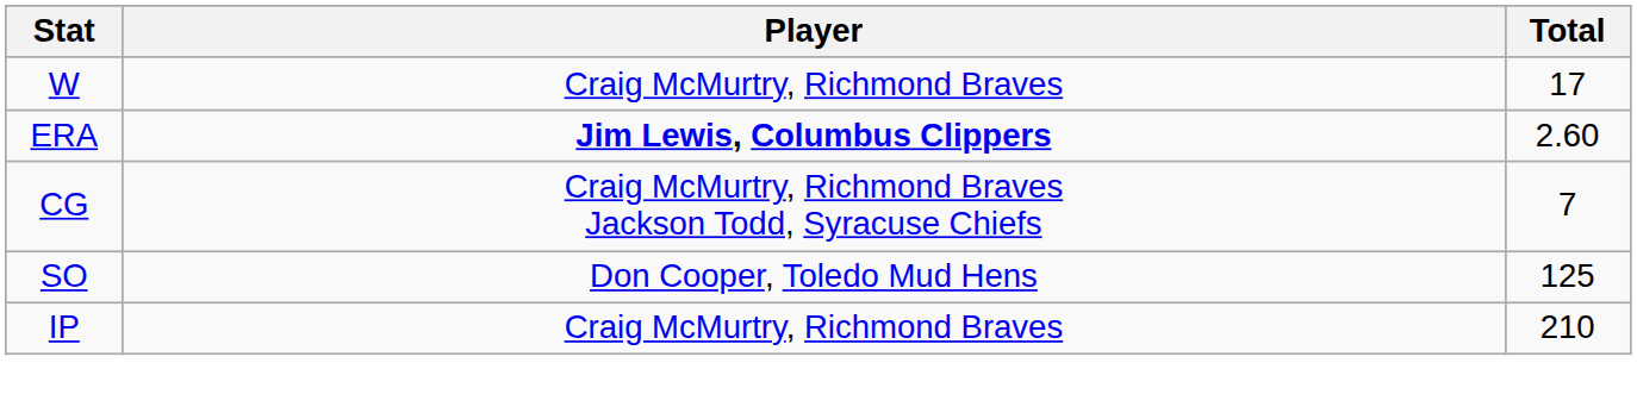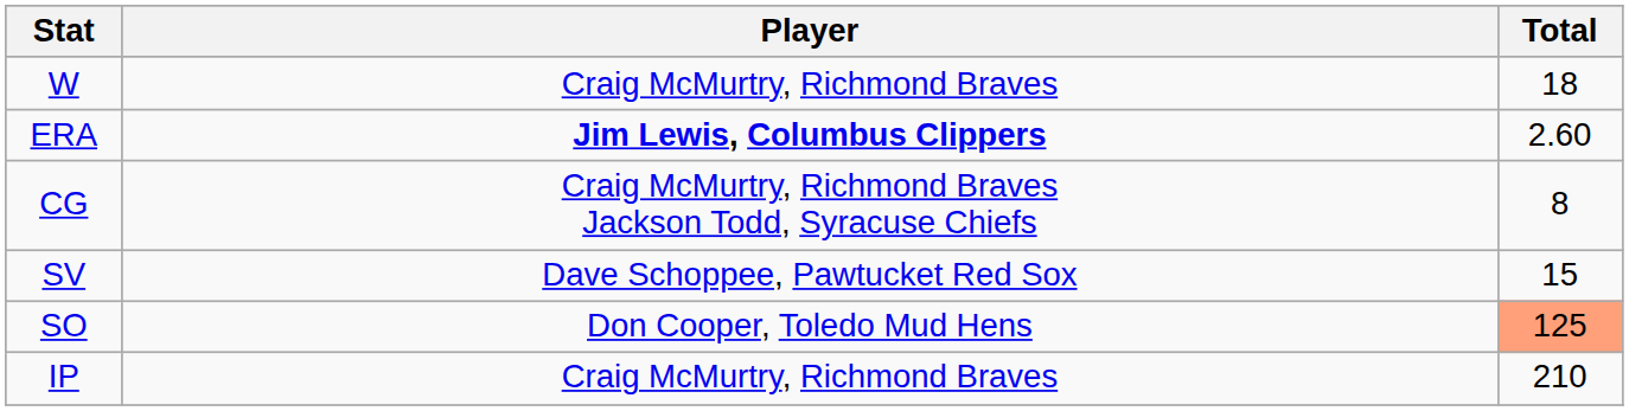 <table class="wikitable" width="40%" style="text-align:center;">
 <tr>
 <th width="5%">Stat</th>
 <th width="60%">Player</th>
 <th width="5%">Total</th>
 </tr>
 <tr>
 <td><a href='#'>W</a></td>
 <td><a href='#'>Craig McMurtry</a>, <a href='#'>Richmond Braves</a></td>
-<td>17</td>
+<td>18</td>
 </tr>
 <tr>
 <td><a href='#'>ERA</a></td>
 <td><strong><a href='#'>Jim Lewis</a>, <a href='#'>Columbus Clippers</a></strong></td>
 <td>2.60</td>
 </tr>
 <tr>
 <td><a href='#'>CG</a></td>
 <td><a href='#'>Craig McMurtry</a>, <a href='#'>Richmond Braves</a> <br> <a href='#'>Jackson Todd</a>, <a href='#'>Syracuse Chiefs</a></td>
-<td>7</td>
+<td>8</td>
+</tr>
+<tr>
+<td><a href='#'>SV</a></td>
+<td><a href='#'>Dave Schoppee</a>, <a href='#'>Pawtucket Red Sox</a></td>
+<td>15</td>
 </tr>
 <tr>
 <td><a href='#'>SO</a></td>
 <td><a href='#'>Don Cooper</a>, <a href='#'>Toledo Mud Hens</a></td>
-<td>125</td>
+<td style="background: lightsalmon;">125</td>
 </tr>
 <tr>
 <td><a href='#'>IP</a></td>
 <td><a href='#'>Craig McMurtry</a>, <a href='#'>Richmond Braves</a></td>
 <td>210</td>
 </tr>
 </table>
